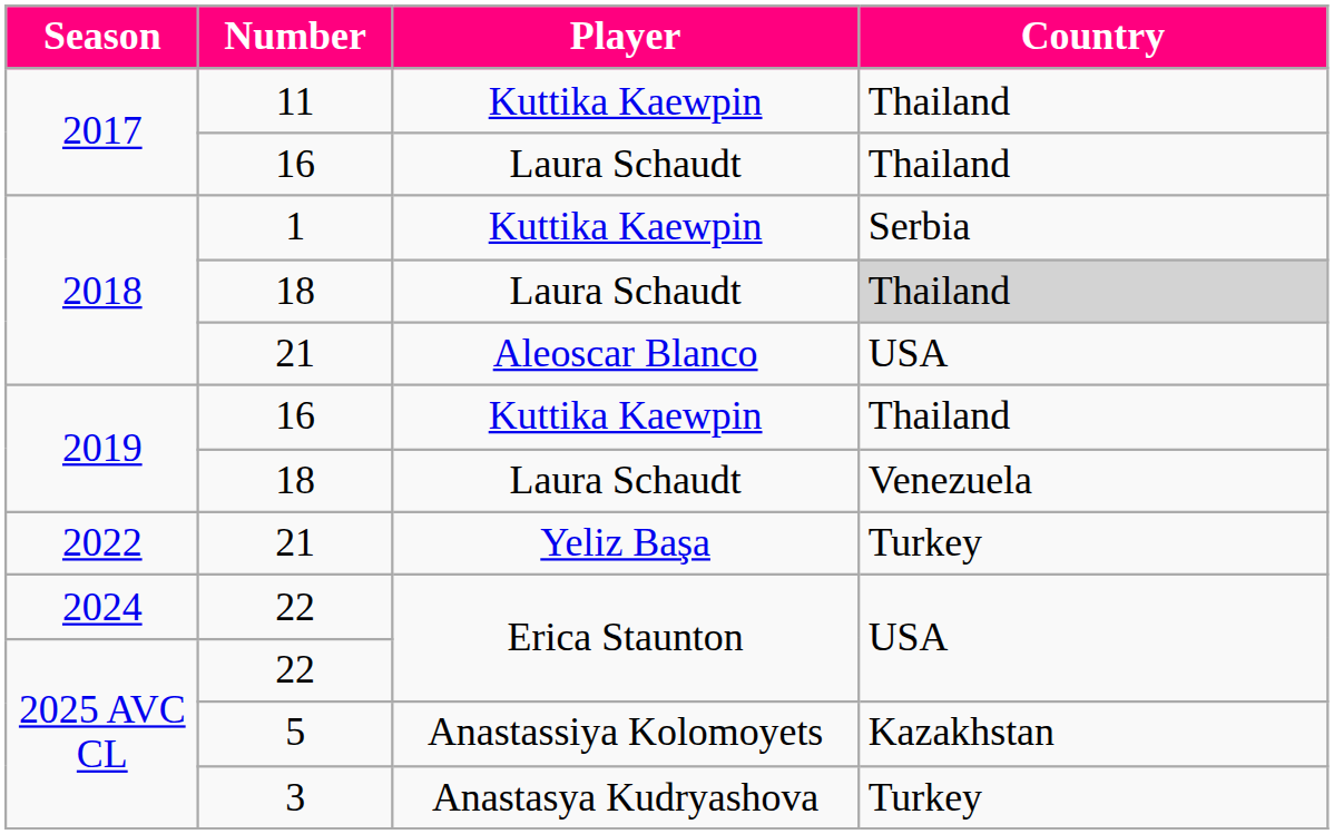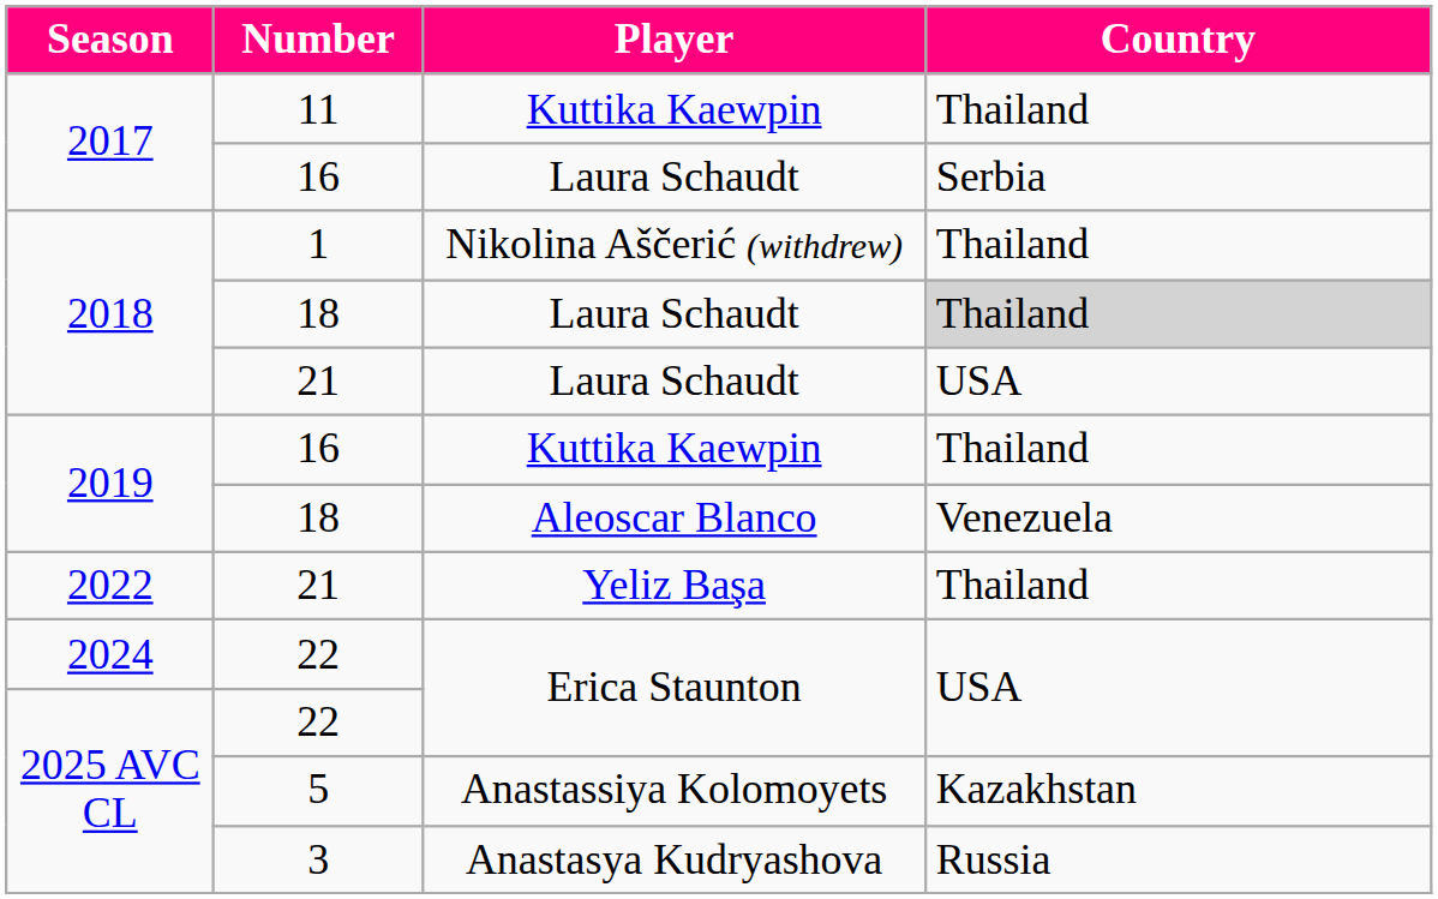 <table class="wikitable">
 <tr>
 <th width=70px style="background: #FF007F; color: white; text-align: center">Season</th>
 <th width=70px style="background: #FF007F; color: white">Number</th>
 <th width=180px style="background: #FF007F; color: white">Player</th>
 <th width=180px style="background: #FF007F; color: white">Country</th>
 </tr>
 <tr style="text-align:left;">
 <td rowspan="2" style="text-align:center;"><a href='#'>2017</a></td>
 <td align=center>11</td>
 <td align=center><a href='#'>Kuttika Kaewpin</a></td>
 <td> Thailand</td>
 </tr>
 <tr style="text-align:left;">
 <td align=center>16</td>
 <td align=center>Laura Schaudt</td>
-<td> Thailand</td>
+<td> Serbia</td>
 </tr>
 <tr style="text-align:left;">
 <td rowspan="3" style="text-align:center;"><a href='#'>2018</a></td>
 <td align=center>1</td>
-<td align=center><a href='#'>Kuttika Kaewpin</a></td>
-<td> Serbia</td>
+<td align=center>Nikolina Aščerić <small><em>(withdrew)</em></small></td>
+<td> Thailand</td>
 </tr>
 <tr style="text-align:left;">
 <td align=center>18</td>
 <td align=center>Laura Schaudt</td>
 <td style="background: lightgrey;"> Thailand</td>
 </tr>
 <tr style="text-align:left;">
 <td align=center>21</td>
-<td align=center><a href='#'>Aleoscar Blanco</a></td>
+<td align=center>Laura Schaudt</td>
 <td> USA</td>
 </tr>
 <tr style="text-align:left;">
 <td rowspan="2" style="text-align:center;"><a href='#'>2019</a></td>
 <td align=center>16</td>
 <td align=center><a href='#'>Kuttika Kaewpin</a></td>
 <td> Thailand</td>
 </tr>
 <tr>
 <td align=center>18</td>
-<td align=center>Laura Schaudt</td>
+<td align=center><a href='#'>Aleoscar Blanco</a></td>
 <td> Venezuela</td>
 </tr>
 <tr style="text-align:left;">
 <td rowspan="1" style="text-align:center;"><a href='#'>2022</a></td>
 <td align=center>21</td>
 <td align=center><a href='#'>Yeliz Başa</a></td>
-<td> Turkey</td>
+<td> Thailand</td>
 </tr>
 <tr style="text-align:left;">
 <td rowspan="1" style="text-align:center;"><a href='#'>2024</a></td>
 <td align=center>22</td>
 <td rowspan="2" align=center>Erica Staunton </td>
 <td rowspan="2"> USA</td>
 </tr>
 <tr style="text-align:left;">
 <td rowspan="3" style="text-align:center;"><a href='#'>2025 AVC CL</a></td>
 <td align=center>22</td>
 </tr>
 <tr style="text-align:left;">
 <td align=center>5</td>
 <td align=center>Anastassiya Kolomoyets </td>
 <td> Kazakhstan</td>
 </tr>
 <tr style="text-align:left;">
 <td align=center>3</td>
 <td align=center>Anastasya Kudryashova </td>
-<td> Turkey</td>
+<td> Russia</td>
 </tr>
 <tr>
 </tr>
 </table>
